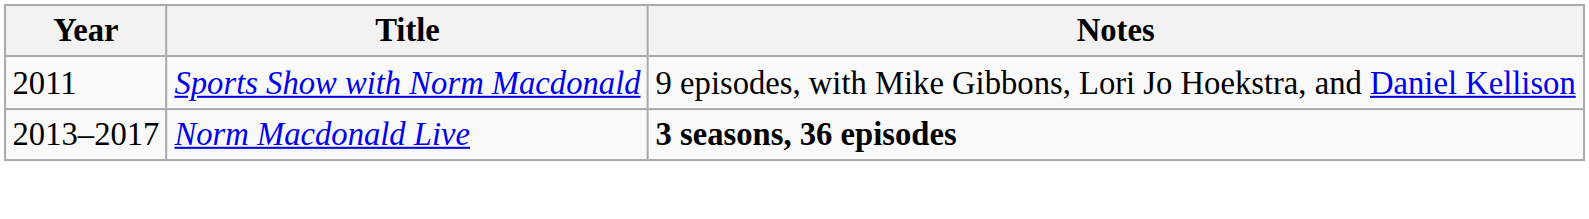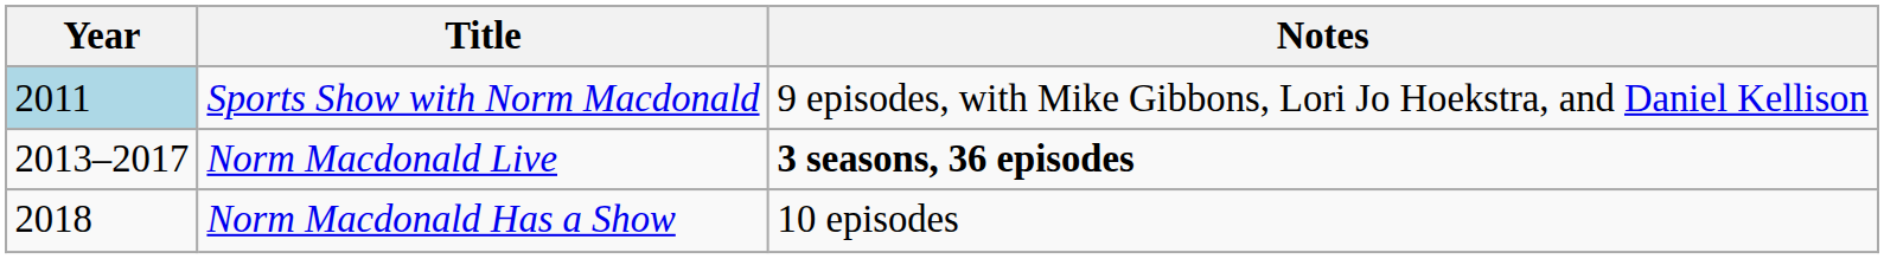 <table class="wikitable">
 <tr>
 <th>Year</th>
 <th>Title</th>
 <th>Notes</th>
 </tr>
 <tr>
-<td>2011</td>
+<td style="background: lightblue;">2011</td>
 <td><em><a href='#'>Sports Show with Norm Macdonald</a></em></td>
 <td>9 episodes, with Mike Gibbons, Lori Jo Hoekstra, and <a href='#'>Daniel Kellison</a></td>
 </tr>
 <tr>
 <td>2013–2017</td>
 <td><em><a href='#'>Norm Macdonald Live</a></em></td>
 <td><strong>3 seasons, 36 episodes</strong></td>
 </tr>
+<tr>
+<td>2018</td>
+<td><em><a href='#'>Norm Macdonald Has a Show</a></em></td>
+<td>10 episodes</td>
+</tr>
 </table>
